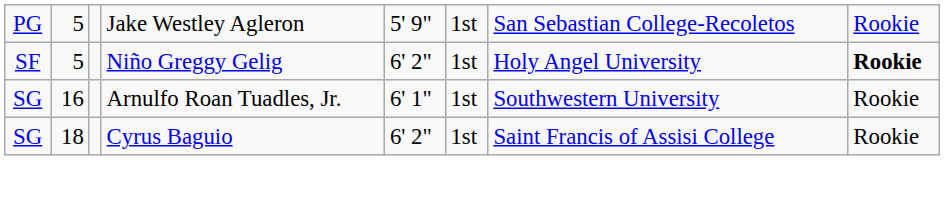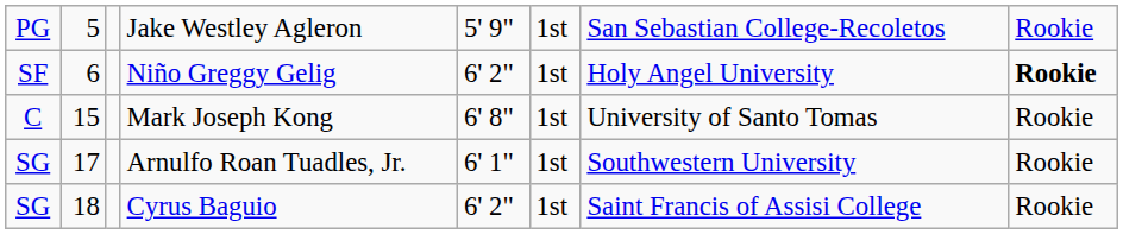 <table class=wikitable width=100% style=font-size:95%>
 <tr>
 <td align=center><a href='#'>PG</a></td>
 <td align=right>5</td>
 <td></td>
 <td>Jake Westley Agleron</td>
 <td>5' 9"</td>
 <td>1st</td>
 <td><a href='#'>San Sebastian College-Recoletos</a></td>
 <td><a href='#'>Rookie</a></td>
 </tr>
 <tr>
 <td align=center><a href='#'>SF</a></td>
-<td align=right>5</td>
+<td align=right>6</td>
 <td></td>
 <td><a href='#'>Niño Greggy Gelig</a></td>
 <td>6' 2"</td>
 <td>1st</td>
 <td><a href='#'>Holy Angel University</a></td>
 <td><strong>Rookie</strong></td>
 </tr>
 <tr>
+<td align=center><a href='#'>C</a></td>
+<td align=right>15</td>
+<td></td>
+<td>Mark Joseph Kong</td>
+<td>6' 8"</td>
+<td>1st</td>
+<td>University of Santo Tomas</td>
+<td>Rookie</td>
+</tr>
+<tr>
 <td align=center><a href='#'>SG</a></td>
-<td align=right>16</td>
+<td align=right>17</td>
 <td></td>
 <td>Arnulfo Roan Tuadles, Jr.</td>
 <td>6' 1"</td>
 <td>1st</td>
 <td><a href='#'>Southwestern University</a></td>
 <td>Rookie</td>
 </tr>
 <tr>
 <td align=center><a href='#'>SG</a></td>
 <td align=right>18</td>
 <td></td>
 <td><a href='#'>Cyrus Baguio</a></td>
 <td>6' 2"</td>
 <td>1st</td>
 <td><a href='#'>Saint Francis of Assisi College</a></td>
 <td>Rookie</td>
 </tr>
 </table>
